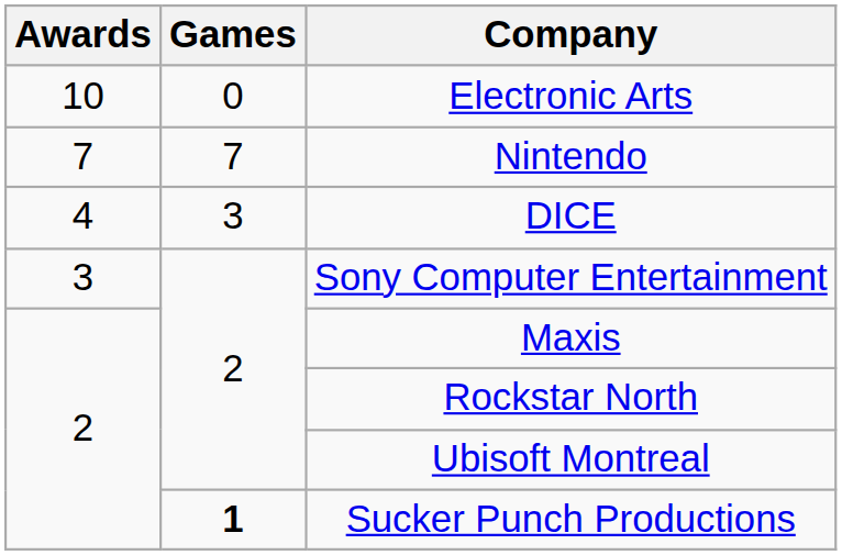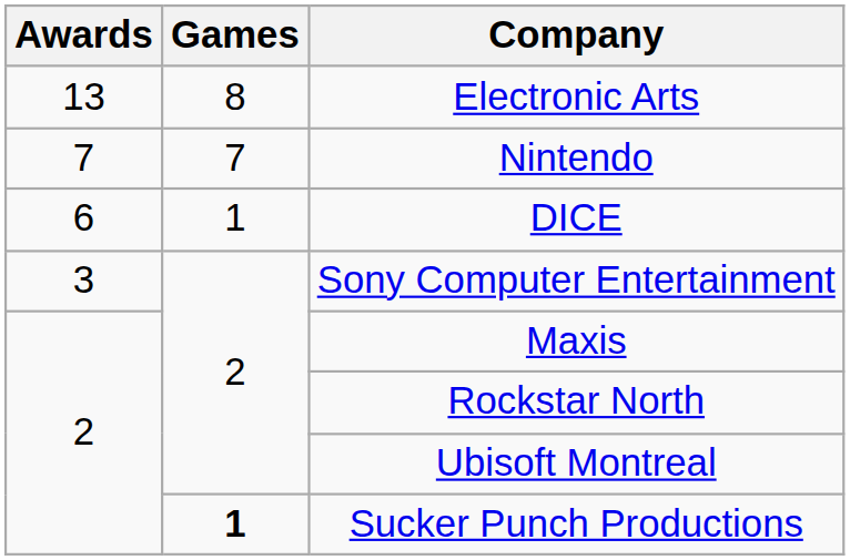 <table class="wikitable floatright" rowspan="2" style="text-align:center;" background: #f6e39c;>
 <tr>
 <th scope="col">Awards</th>
 <th scope="col">Games</th>
 <th scope="col">Company</th>
 </tr>
 <tr>
-<td>10</td>
-<td>0</td>
+<td>13</td>
+<td>8</td>
 <td><a href='#'>Electronic Arts</a></td>
 </tr>
 <tr>
 <td>7</td>
 <td>7</td>
 <td><a href='#'>Nintendo</a></td>
 </tr>
 <tr>
-<td>4</td>
-<td>3</td>
+<td>6</td>
+<td>1</td>
 <td><a href='#'>DICE</a></td>
 </tr>
 <tr>
 <td>3</td>
 <td rowspan=4>2</td>
 <td><a href='#'>Sony Computer Entertainment</a></td>
 </tr>
 <tr>
 <td rowspan=4>2</td>
 <td><a href='#'>Maxis</a></td>
 </tr>
 <tr>
 <td><a href='#'>Rockstar North</a></td>
 </tr>
 <tr>
 <td><a href='#'>Ubisoft Montreal</a></td>
 </tr>
 <tr>
 <td><strong>1</strong></td>
 <td><a href='#'>Sucker Punch Productions</a></td>
 </tr>
 </table>
